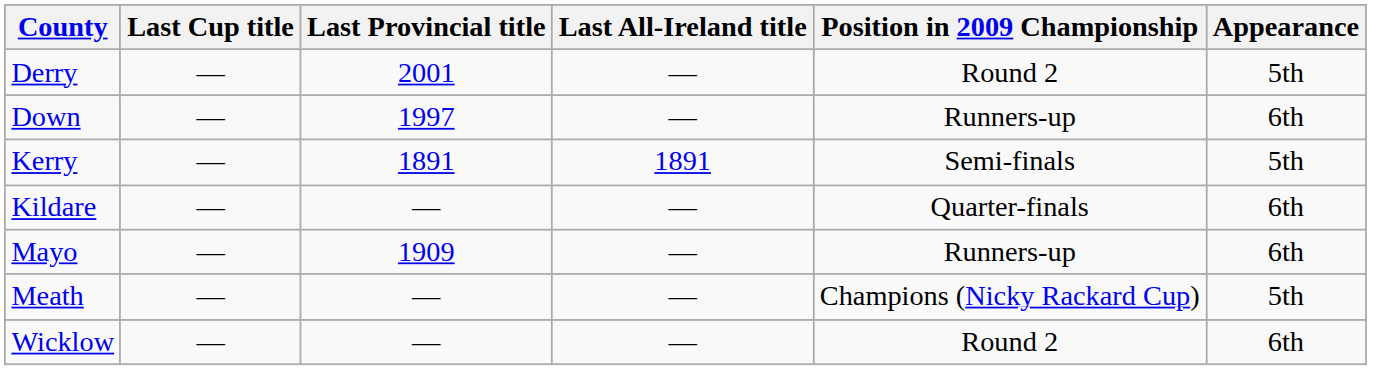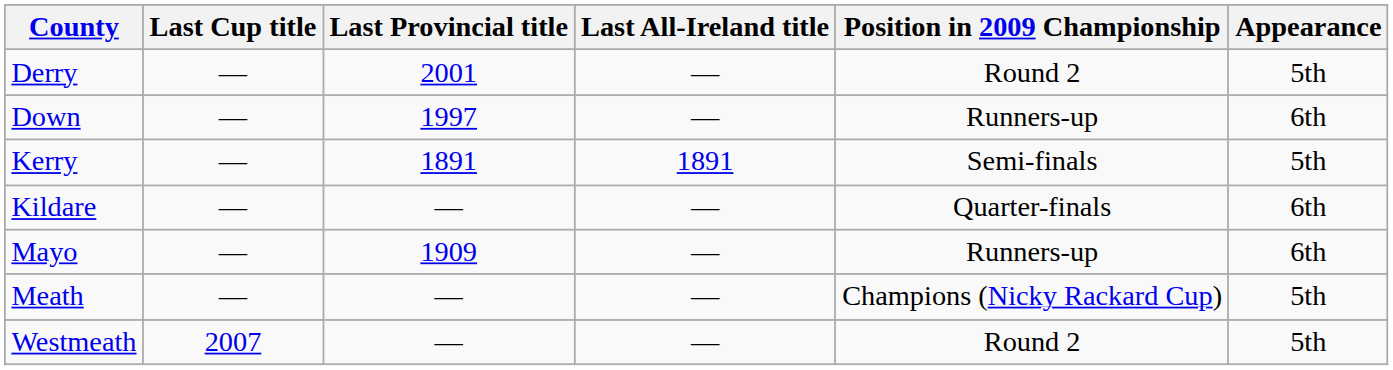 <table class="wikitable sortable" style="text-align:center">
 <tr>
 <th><a href='#'>County</a></th>
 <th>Last Cup title</th>
 <th>Last Provincial title</th>
 <th>Last All-Ireland title</th>
 <th>Position in <a href='#'>2009</a> Championship</th>
 <th>Appearance</th>
 </tr>
 <tr>
 <td style="text-align:left"> <a href='#'>Derry</a></td>
 <td>—</td>
 <td><a href='#'>2001</a></td>
 <td>—</td>
 <td>Round 2</td>
 <td>5th</td>
 </tr>
 <tr>
 <td style="text-align:left"> <a href='#'>Down</a></td>
 <td>—</td>
 <td><a href='#'>1997</a></td>
 <td>—</td>
 <td>Runners-up</td>
 <td>6th</td>
 </tr>
 <tr>
 <td style="text-align:left"> <a href='#'>Kerry</a></td>
 <td>—</td>
 <td><a href='#'>1891</a></td>
 <td><a href='#'>1891</a></td>
 <td>Semi-finals</td>
 <td>5th</td>
 </tr>
 <tr>
 <td style="text-align:left"> <a href='#'>Kildare</a></td>
 <td>—</td>
 <td>—</td>
 <td>—</td>
 <td>Quarter-finals</td>
 <td>6th</td>
 </tr>
 <tr>
 <td style="text-align:left"> <a href='#'>Mayo</a></td>
 <td>—</td>
 <td><a href='#'>1909</a></td>
 <td>—</td>
 <td>Runners-up</td>
 <td>6th</td>
 </tr>
 <tr>
 <td style="text-align:left"> <a href='#'>Meath</a></td>
 <td>—</td>
 <td>—</td>
 <td>—</td>
 <td>Champions (<a href='#'>Nicky Rackard Cup</a>)</td>
 <td>5th</td>
 </tr>
 <tr>
-<td style="text-align:left"> <a href='#'>Wicklow</a></td>
-<td>—</td>
+<td style="text-align:left"><a href='#'>Westmeath</a></td>
+<td><a href='#'>2007</a></td>
 <td>—</td>
 <td>—</td>
 <td>Round 2</td>
-<td>6th</td>
+<td>5th</td>
 </tr>
 </table>
